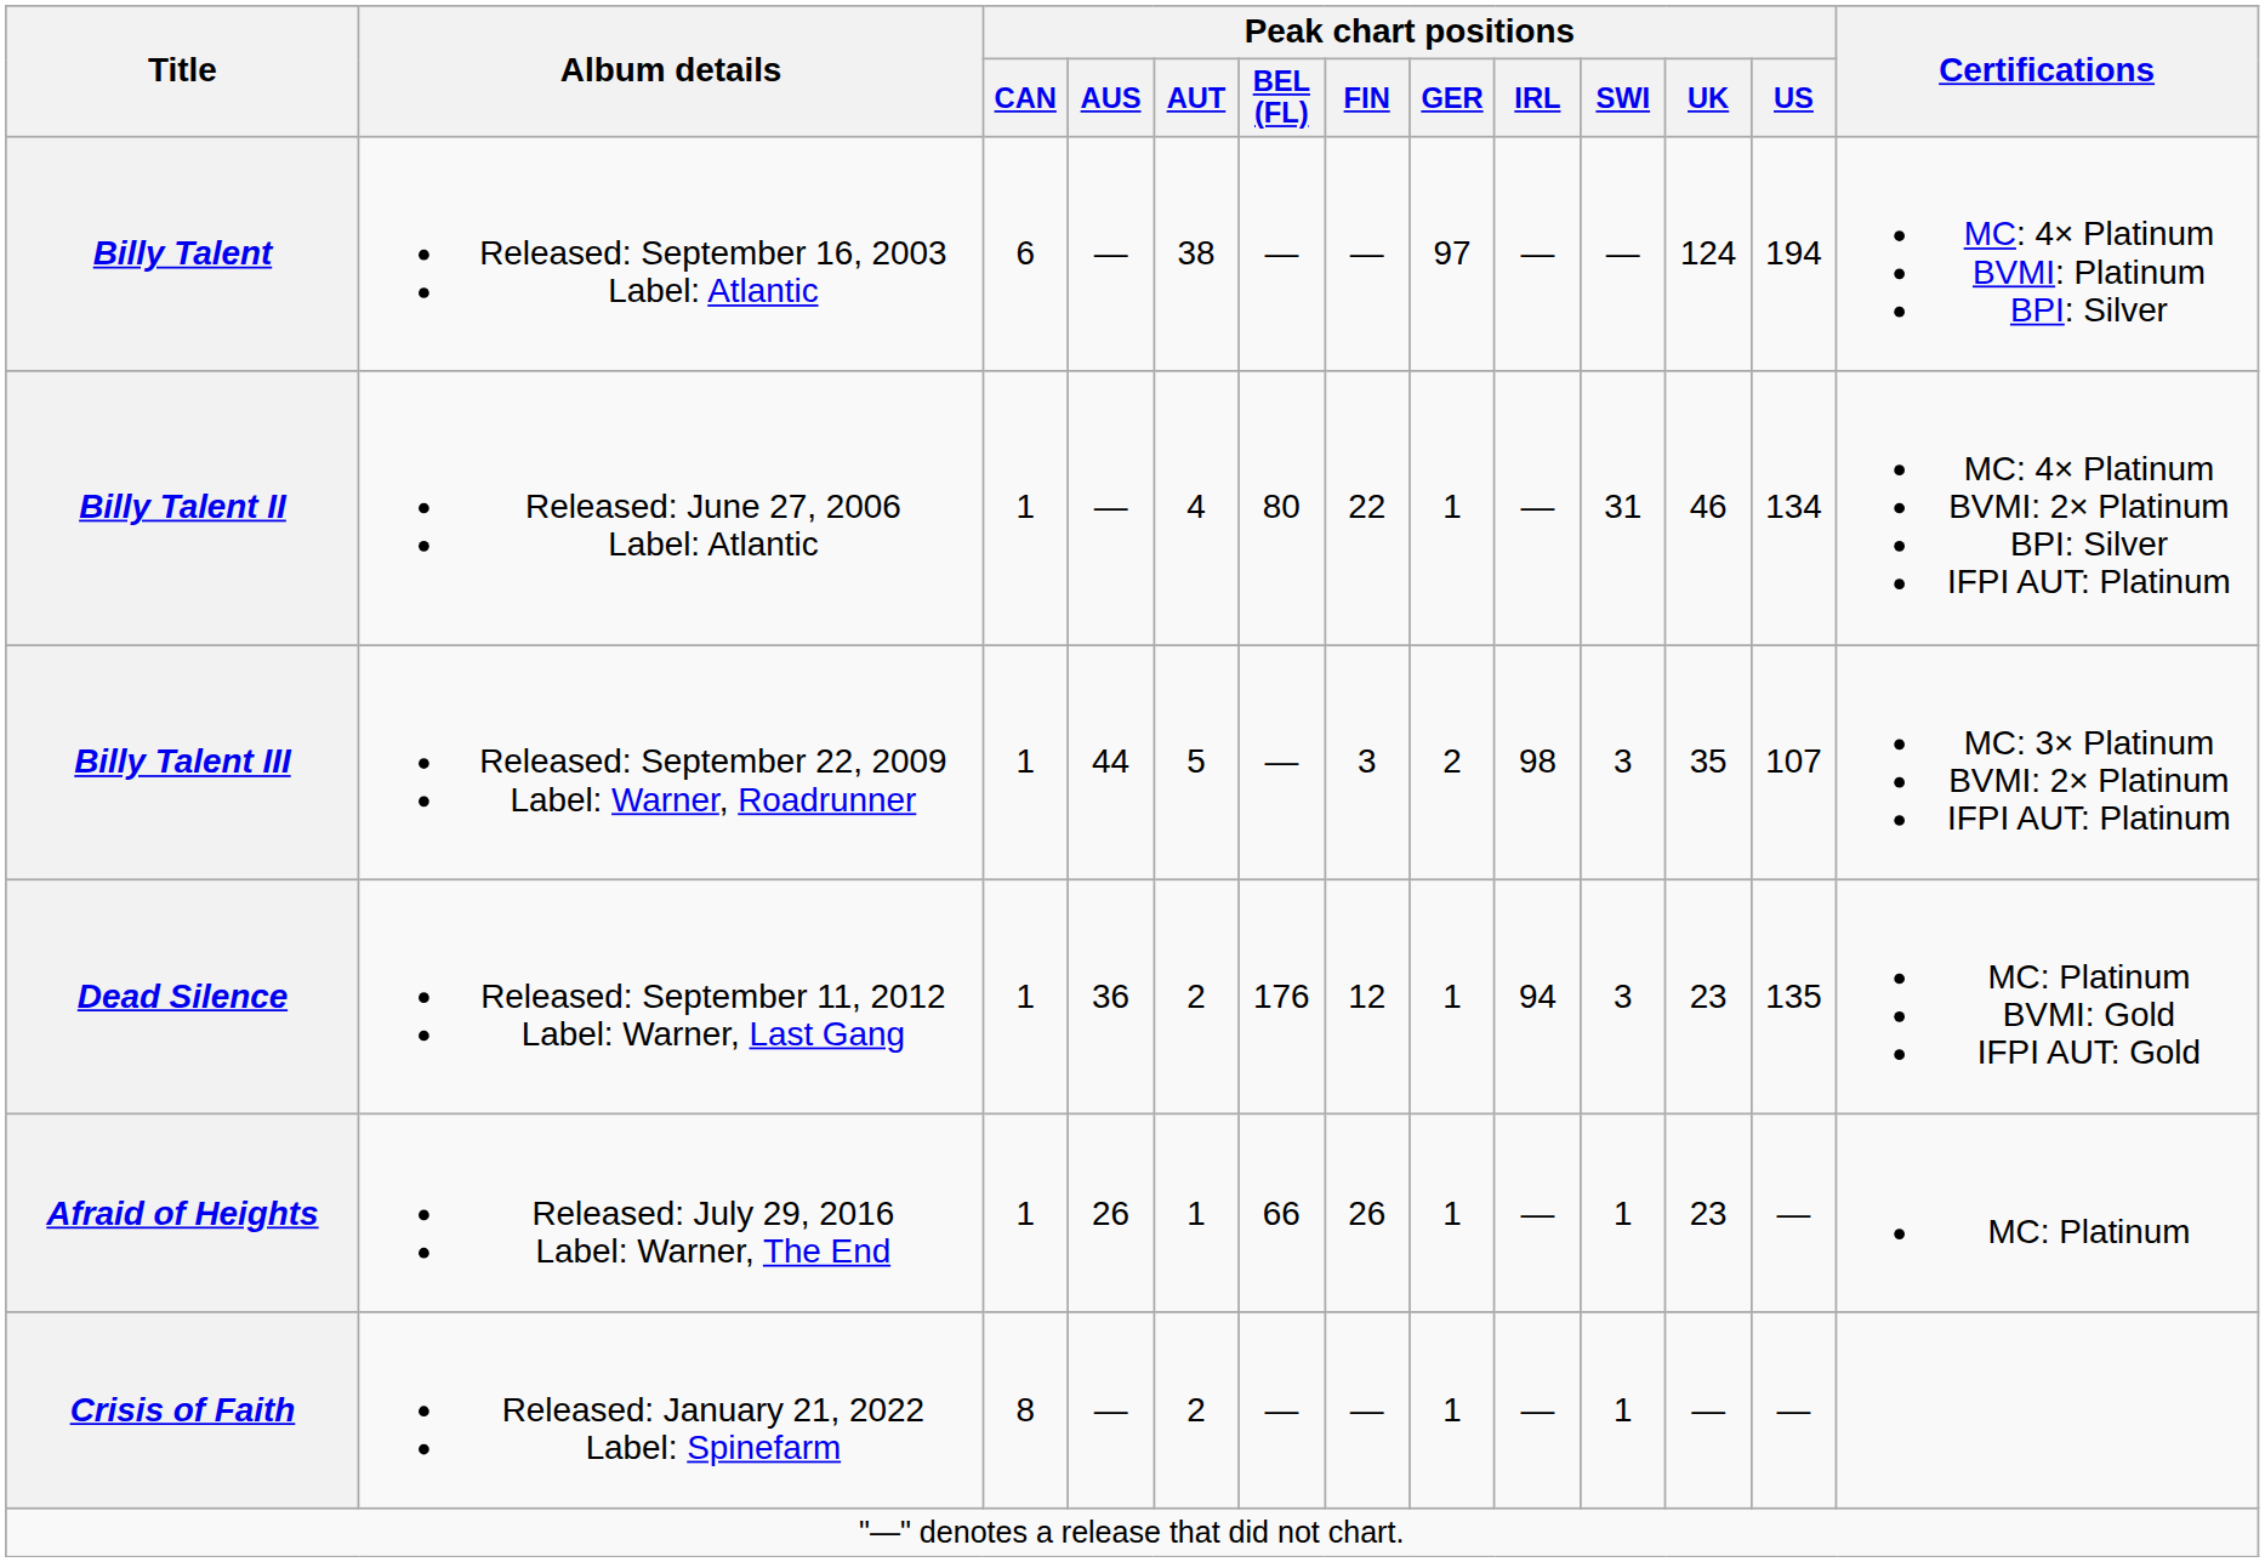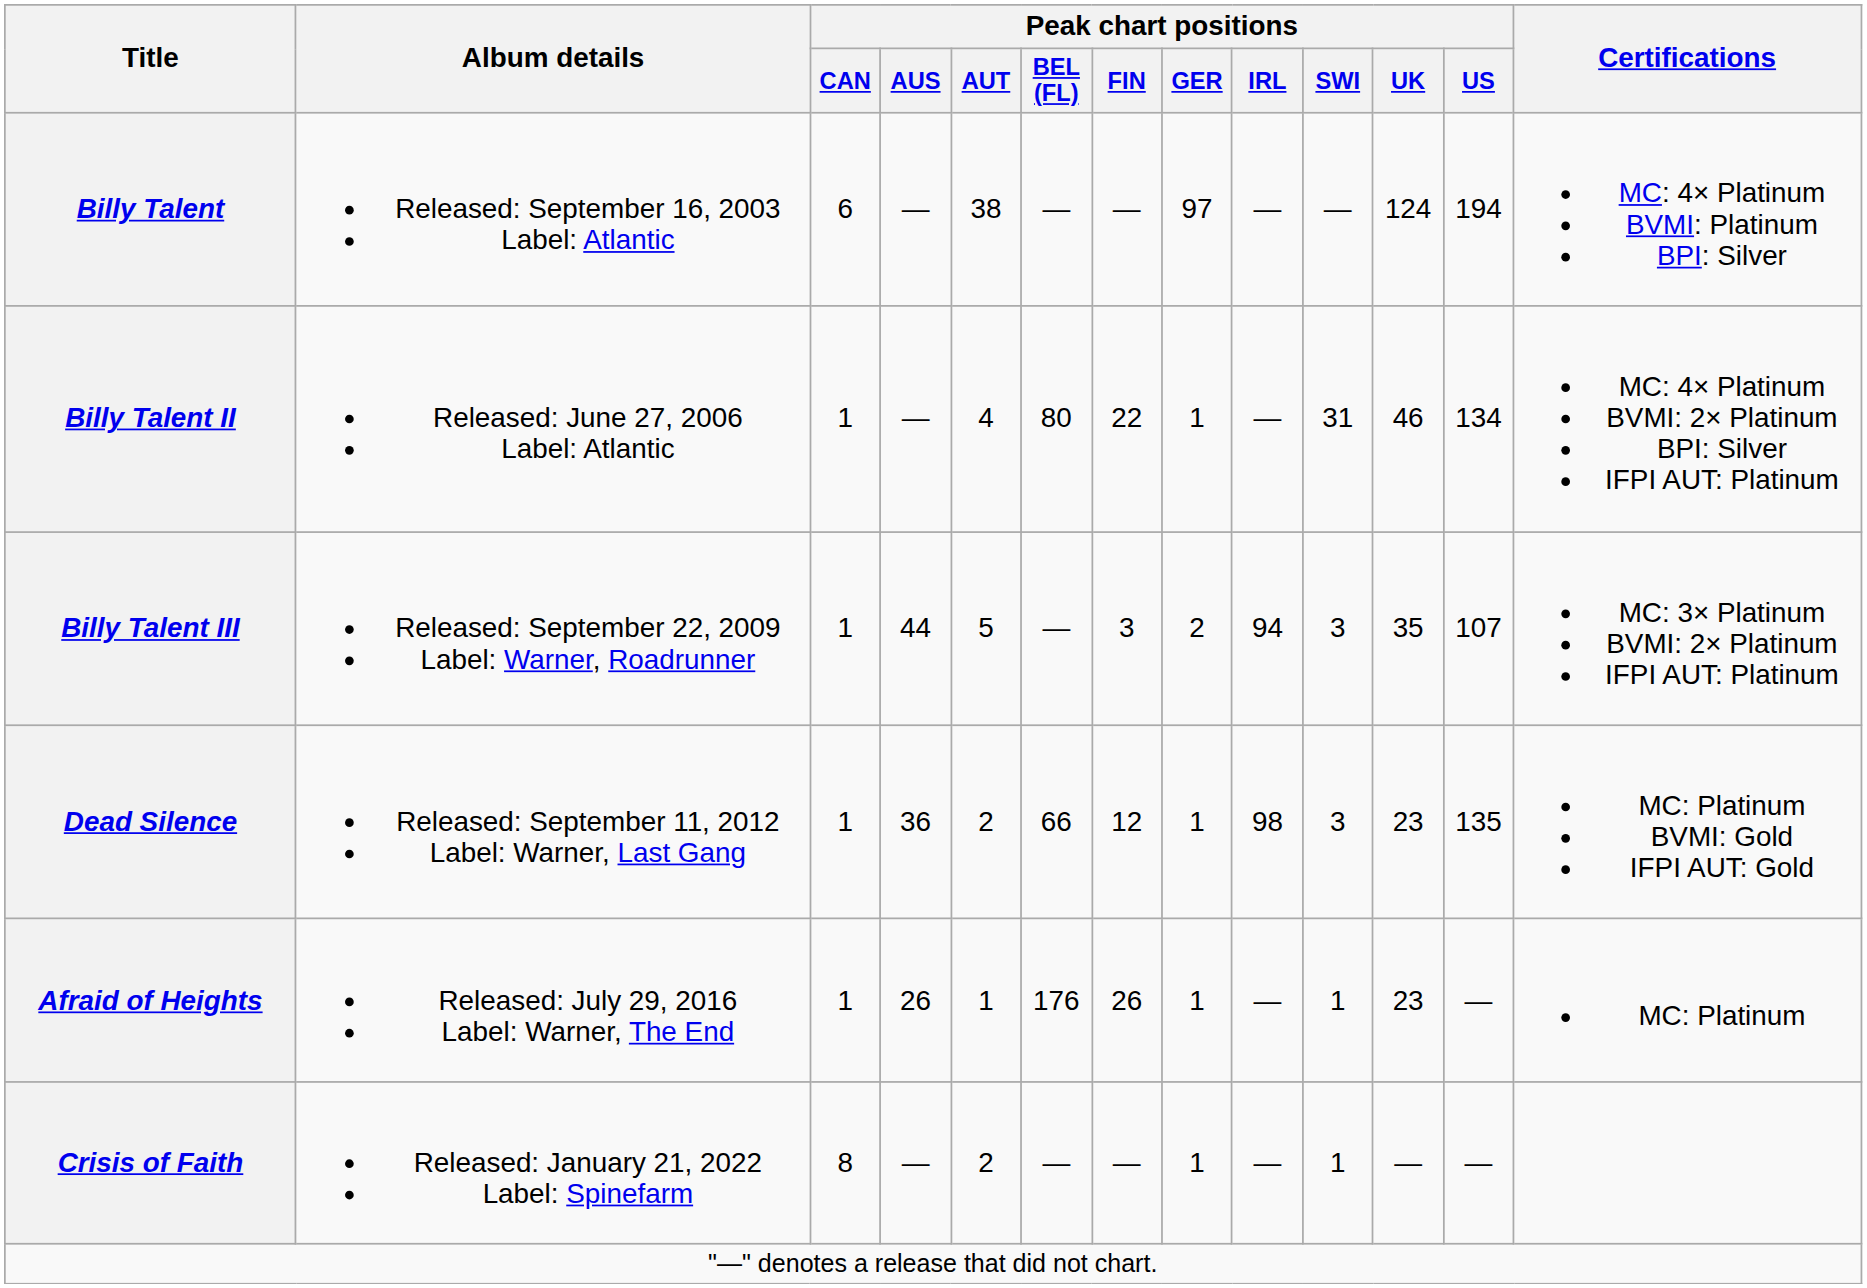 <table class="wikitable plainrowheaders" style="text-align:center;">
 <tr>
 <th scope="col" rowspan="2" style="width:10em;">Title</th>
 <th scope="col" rowspan="2" style="width:18em;">Album details</th>
 <th scope="col" colspan="10">Peak chart positions</th>
 <th scope="col" rowspan="2" style="width:12em;"><a href='#'>Certifications</a></th>
 </tr>
 <tr>
 <th style="width:2.5em;font-size:85%"><a href='#'>CAN</a><br></th>
 <th style="width:2.5em;font-size:85%"><a href='#'>AUS</a><br></th>
 <th style="width:2.5em;font-size:85%"><a href='#'>AUT</a><br></th>
 <th style="width:2.5em;font-size:85%"><a href='#'>BEL<br>(FL)</a><br></th>
 <th style="width:2.5em;font-size:85%"><a href='#'>FIN</a><br></th>
 <th style="width:2.5em;font-size:85%"><a href='#'>GER</a><br></th>
 <th style="width:2.5em;font-size:85%"><a href='#'>IRL</a><br></th>
 <th style="width:2.5em;font-size:85%"><a href='#'>SWI</a><br></th>
 <th style="width:2.5em;font-size:85%"><a href='#'>UK</a><br></th>
 <th style="width:2.5em;font-size:85%"><a href='#'>US</a><br></th>
 </tr>
 <tr>
 <th scope="row"><em><a href='#'>Billy Talent</a></em></th>
 <td><br><ul><li>Released: September 16, 2003</li><li>Label: <a href='#'>Atlantic</a></li></ul></td>
 <td>6</td>
 <td>—</td>
 <td>38</td>
 <td>—</td>
 <td>—</td>
 <td>97</td>
 <td>—</td>
 <td>—</td>
 <td>124</td>
 <td>194</td>
 <td><br><ul><li><a href='#'>MC</a>: 4× Platinum</li><li><a href='#'>BVMI</a>: Platinum</li><li><a href='#'>BPI</a>: Silver</li></ul></td>
 </tr>
 <tr>
 <th scope="row"><em><a href='#'>Billy Talent II</a></em></th>
 <td><br><ul><li>Released: June 27, 2006</li><li>Label: Atlantic</li></ul></td>
 <td>1</td>
 <td>—</td>
 <td>4</td>
 <td>80</td>
 <td>22</td>
 <td>1</td>
 <td>—</td>
 <td>31</td>
 <td>46</td>
 <td>134</td>
 <td><br><ul><li>MC: 4× Platinum</li><li>BVMI: 2× Platinum</li><li>BPI: Silver</li><li>IFPI AUT: Platinum</li></ul></td>
 </tr>
 <tr>
 <th scope="row"><em><a href='#'>Billy Talent III</a></em></th>
 <td><br><ul><li>Released: September 22, 2009</li><li>Label: <a href='#'>Warner</a>, <a href='#'>Roadrunner</a></li></ul></td>
 <td>1</td>
 <td>44</td>
 <td>5</td>
 <td>—</td>
 <td>3</td>
 <td>2</td>
-<td>98</td>
+<td>94</td>
 <td>3</td>
 <td>35</td>
 <td>107</td>
 <td><br><ul><li>MC: 3× Platinum</li><li>BVMI: 2× Platinum</li><li>IFPI AUT: Platinum</li></ul></td>
 </tr>
 <tr>
 <th scope="row"><em><a href='#'>Dead Silence</a></em></th>
 <td><br><ul><li>Released: September 11, 2012</li><li>Label: Warner, <a href='#'>Last Gang</a></li></ul></td>
 <td>1</td>
 <td>36</td>
 <td>2</td>
-<td>176</td>
+<td>66</td>
 <td>12</td>
 <td>1</td>
-<td>94</td>
+<td>98</td>
 <td>3</td>
 <td>23</td>
 <td>135</td>
 <td><br><ul><li>MC: Platinum</li><li>BVMI: Gold</li><li>IFPI AUT: Gold</li></ul></td>
 </tr>
 <tr>
 <th scope="row"><em><a href='#'>Afraid of Heights</a></em></th>
 <td><br><ul><li>Released: July 29, 2016</li><li>Label: Warner, <a href='#'>The End</a></li></ul></td>
 <td>1</td>
 <td>26</td>
 <td>1</td>
-<td>66</td>
+<td>176</td>
 <td>26</td>
 <td>1</td>
 <td>—</td>
 <td>1</td>
 <td>23</td>
 <td>—</td>
 <td><br><ul><li>MC: Platinum</li></ul></td>
 </tr>
 <tr>
 <th scope="row"><em><a href='#'>Crisis of Faith</a></em></th>
 <td><br><ul><li>Released: January 21, 2022</li><li>Label: <a href='#'>Spinefarm</a></li></ul></td>
 <td>8</td>
 <td>—</td>
 <td>2</td>
 <td>—</td>
 <td>—</td>
 <td>1</td>
 <td>—</td>
 <td>1</td>
 <td>—</td>
 <td>—</td>
 <td></td>
 </tr>
 <tr>
 <td colspan="15" style="text-align:center; font-size:90%">"—" denotes a release that did not chart.</td>
 </tr>
 </table>
